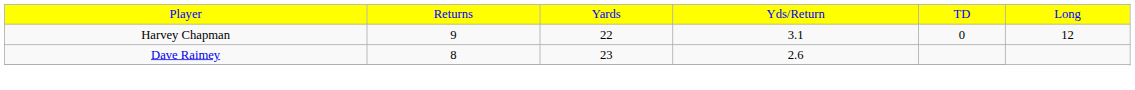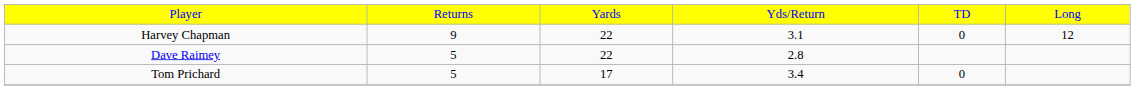 <table class="wikitable" width="90%">
 <tr align="center"  style="background:yellow;color:blue;">
 <td>Player</td>
 <td>Returns</td>
 <td>Yards</td>
 <td>Yds/Return</td>
 <td>TD</td>
 <td>Long</td>
 </tr>
 <tr align="center" bgcolor="">
 <td>Harvey Chapman</td>
 <td>9</td>
 <td>22</td>
 <td>3.1</td>
 <td>0</td>
 <td>12</td>
 </tr>
 <tr align="center" bgcolor="">
 <td><a href='#'>Dave Raimey</a></td>
-<td>8</td>
-<td>23</td>
-<td>2.6</td>
+<td>5</td>
+<td>22</td>
+<td>2.8</td>
 <td 0></td>
+</tr>
+<tr align="center" bgcolor="">
+<td>Tom Prichard</td>
+<td>5</td>
+<td>17</td>
+<td>3.4</td>
+<td>0</td>
+<td></td>
 </tr>
 <tr>
 </tr>
 </table>
